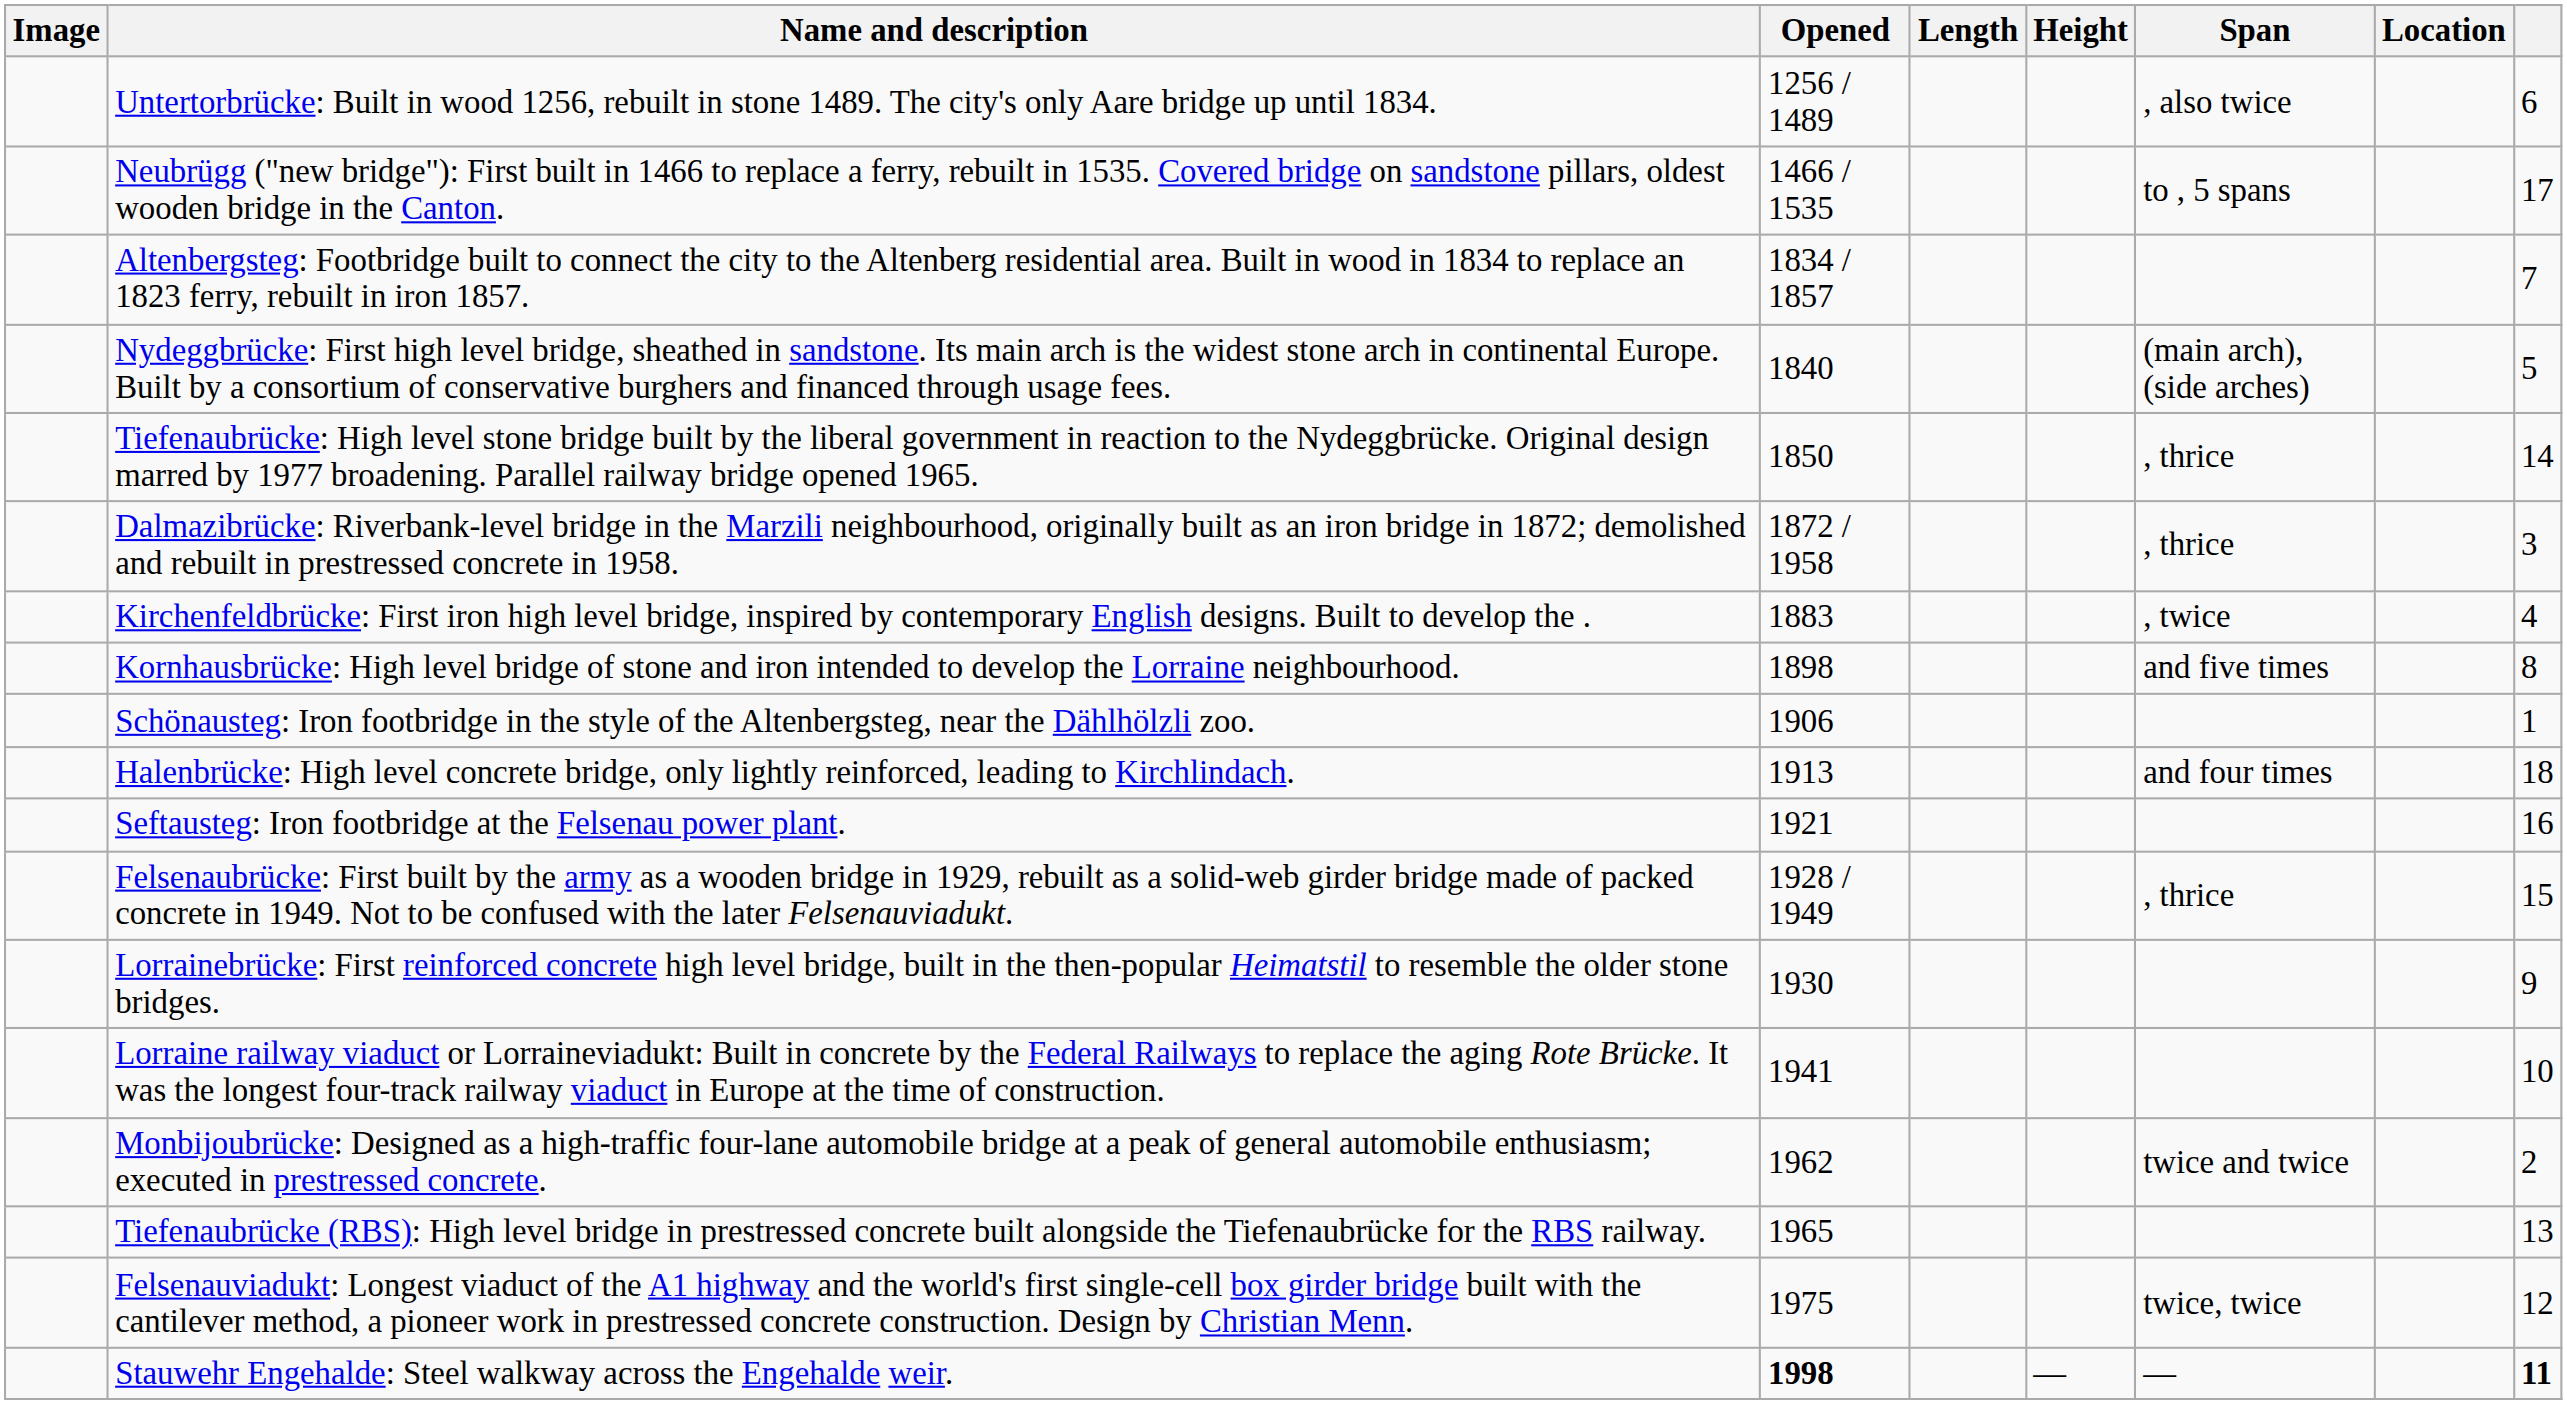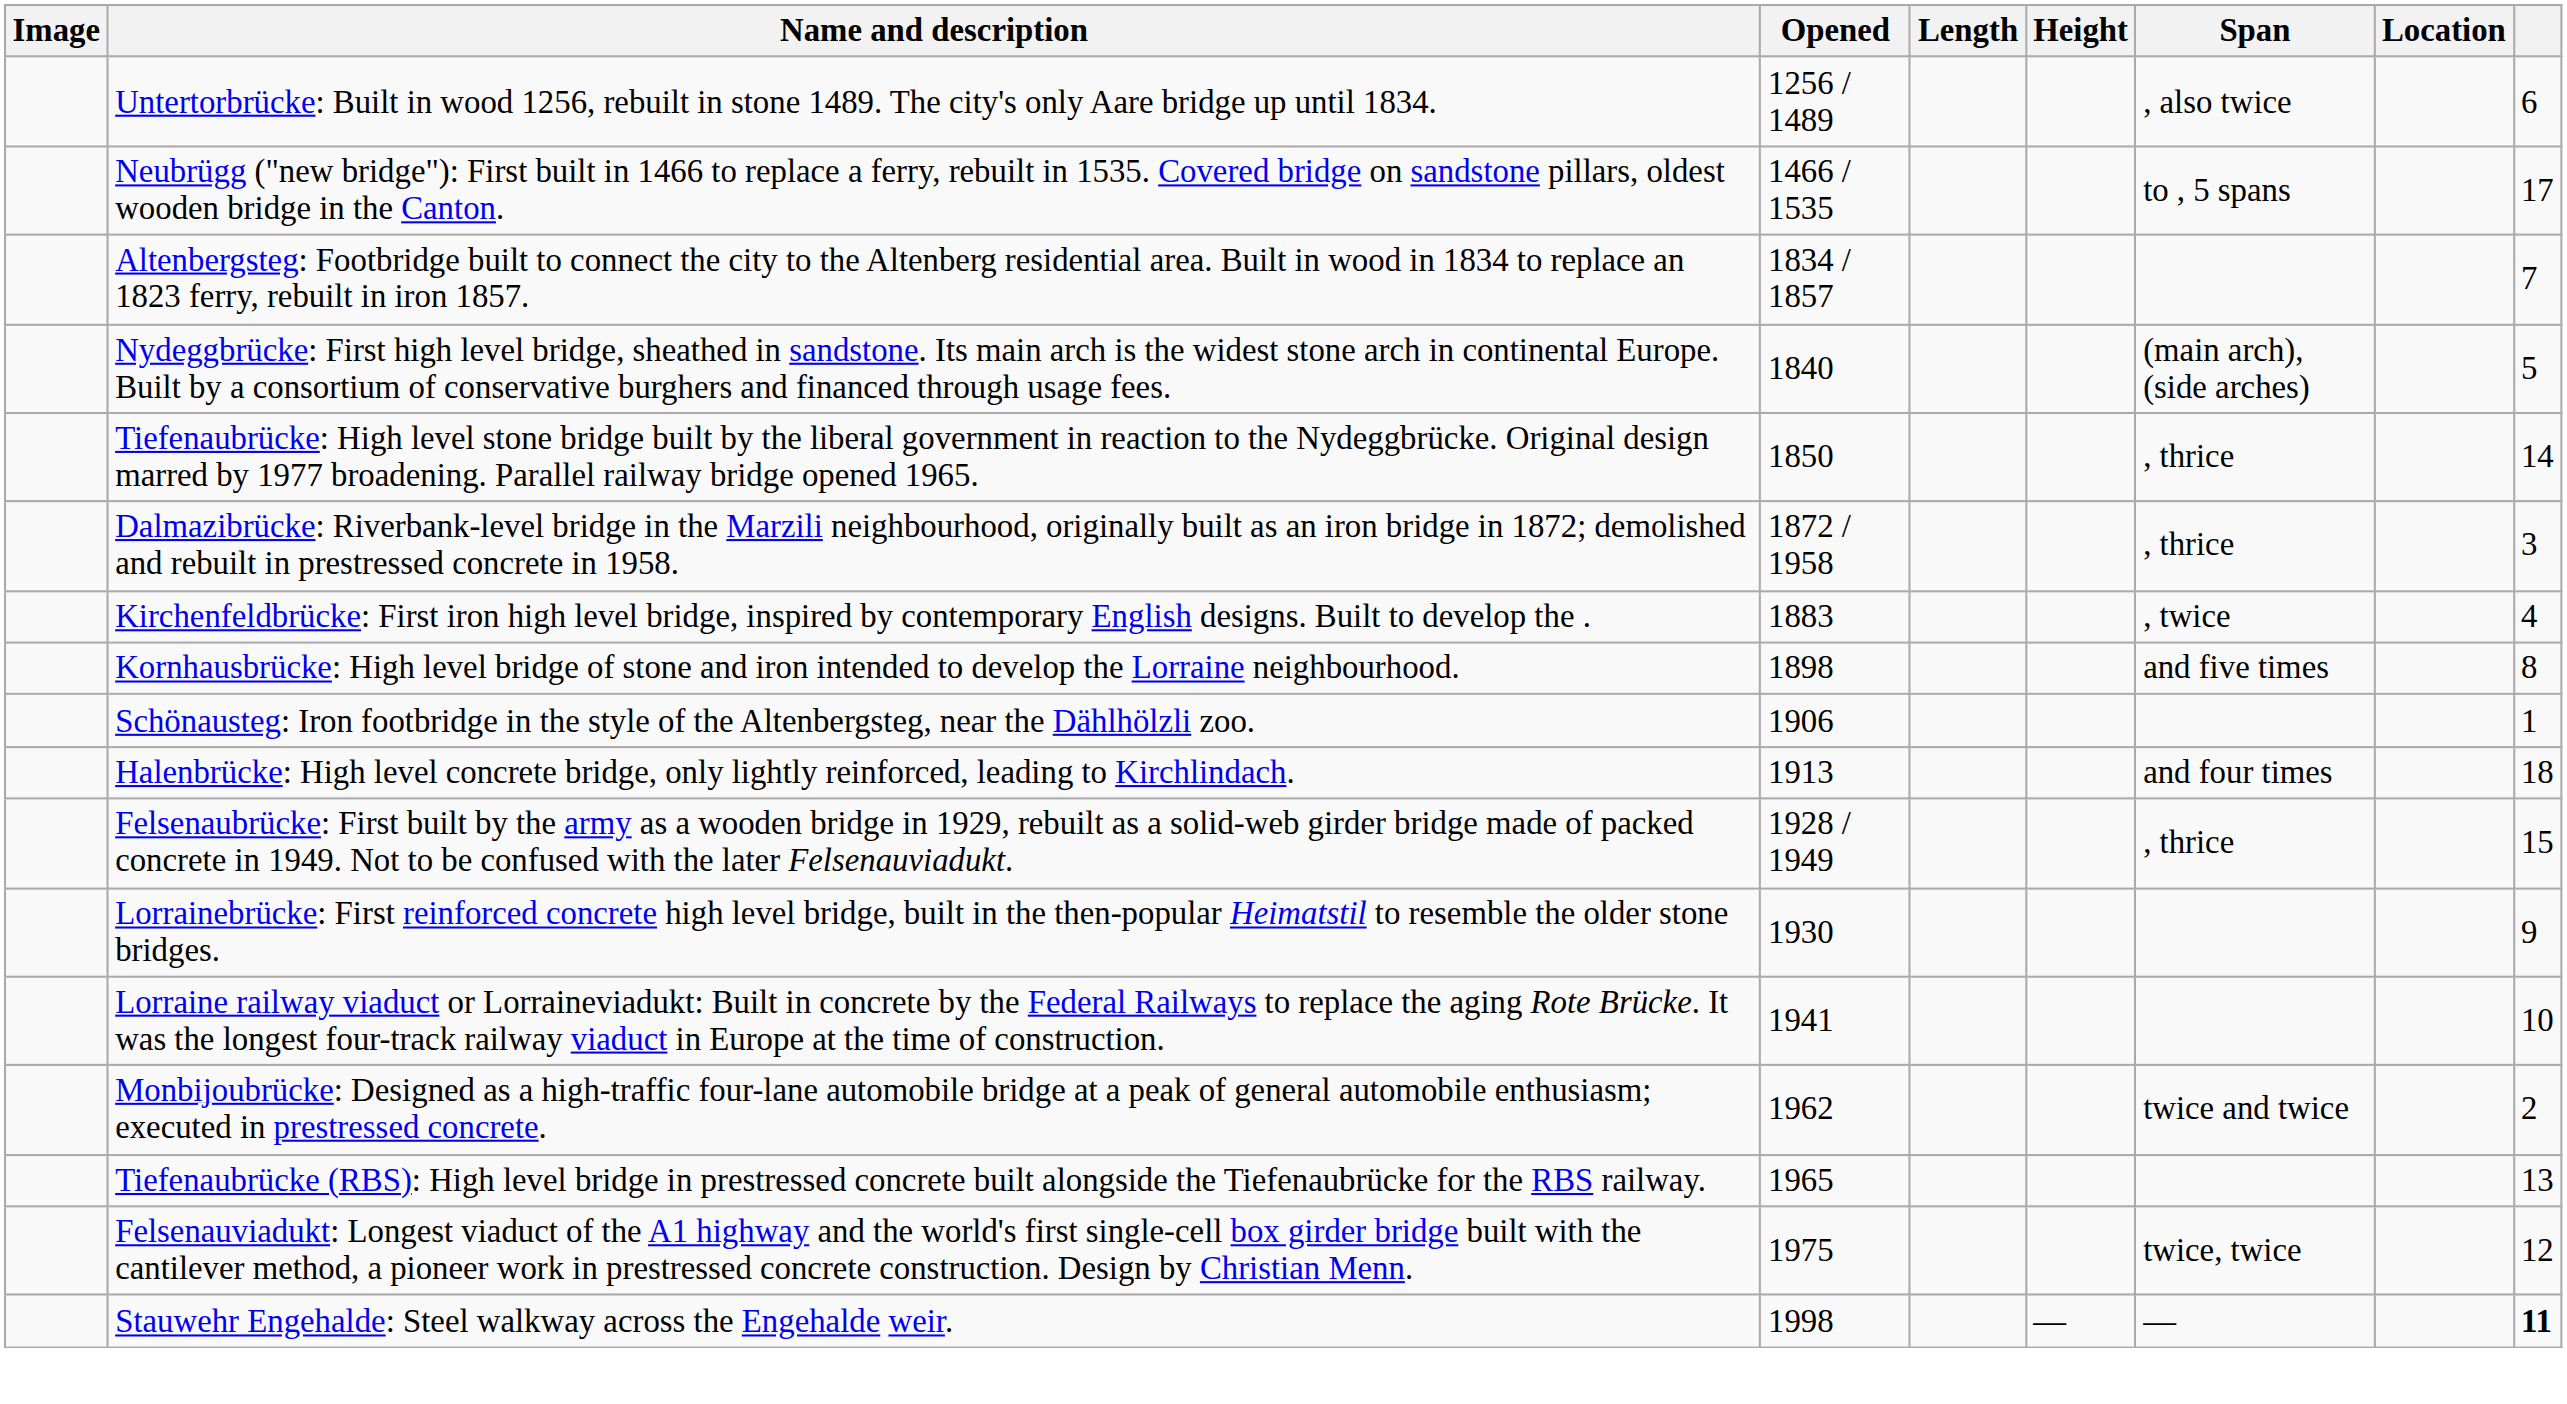 <table class="wikitable sortable">
 <tr bgcolor="#efefef" valign=top>
 <th class="unsortable">Image</th>
 <th>Name and description</th>
 <th>Opened</th>
 <th>Length</th>
 <th>Height</th>
 <th>Span</th>
 <th>Location</th>
 <th></th>
 </tr>
 <tr>
 <td></td>
 <td><a href='#'>Untertorbrücke</a>: Built in wood 1256, rebuilt in stone 1489. The city's only Aare bridge up until 1834.</td>
 <td>1256 / 1489</td>
 <td></td>
 <td></td>
 <td>, also twice </td>
 <td></td>
 <td>6</td>
 </tr>
 <tr>
 <td></td>
 <td><a href='#'>Neubrügg</a> ("new bridge"): First built in 1466 to replace a ferry, rebuilt in 1535. <a href='#'>Covered bridge</a> on <a href='#'>sandstone</a> pillars, oldest wooden bridge in the <a href='#'>Canton</a>.</td>
 <td>1466 / 1535</td>
 <td></td>
 <td></td>
 <td> to , 5 spans</td>
 <td></td>
 <td>17</td>
 </tr>
 <tr>
 <td></td>
 <td><a href='#'>Altenbergsteg</a>: Footbridge built to connect the city to the Altenberg residential area. Built in wood in 1834 to replace an 1823 ferry, rebuilt in iron 1857.</td>
 <td>1834 / 1857</td>
 <td></td>
 <td></td>
 <td></td>
 <td></td>
 <td>7</td>
 </tr>
 <tr>
 <td></td>
 <td><a href='#'>Nydeggbrücke</a>: First high level bridge, sheathed in <a href='#'>sandstone</a>. Its main arch is the widest stone arch in continental Europe. Built by a consortium of conservative burghers and financed through usage fees.</td>
 <td>1840</td>
 <td></td>
 <td></td>
 <td> (main arch),  (side arches)</td>
 <td></td>
 <td>5</td>
 </tr>
 <tr>
 <td></td>
 <td><a href='#'>Tiefenaubrücke</a>: High level stone bridge built by the liberal government in reaction to the Nydeggbrücke. Original design marred by 1977 broadening. Parallel railway bridge opened 1965.</td>
 <td>1850</td>
 <td></td>
 <td></td>
 <td>, thrice</td>
 <td></td>
 <td>14</td>
 </tr>
 <tr>
 <td></td>
 <td><a href='#'>Dalmazibrücke</a>: Riverbank-level bridge in the <a href='#'>Marzili</a> neighbourhood, originally built as an iron bridge in 1872; demolished and rebuilt in prestressed concrete in 1958.</td>
 <td>1872 / 1958</td>
 <td></td>
 <td></td>
 <td>, thrice</td>
 <td></td>
 <td>3</td>
 </tr>
 <tr>
 <td></td>
 <td><a href='#'>Kirchenfeldbrücke</a>: First iron high level bridge, inspired by contemporary <a href='#'>English</a> designs. Built to develop the .</td>
 <td>1883</td>
 <td></td>
 <td></td>
 <td>, twice</td>
 <td></td>
 <td>4</td>
 </tr>
 <tr>
 <td></td>
 <td><a href='#'>Kornhausbrücke</a>: High level bridge of stone and iron intended to develop the <a href='#'>Lorraine</a> neighbourhood.</td>
 <td>1898</td>
 <td></td>
 <td></td>
 <td> and five times </td>
 <td></td>
 <td>8</td>
 </tr>
 <tr>
 <td></td>
 <td><a href='#'>Schönausteg</a>: Iron footbridge in the style of the Altenbergsteg, near the <a href='#'>Dählhölzli</a> zoo.</td>
 <td>1906</td>
 <td></td>
 <td></td>
 <td></td>
 <td></td>
 <td>1</td>
 </tr>
 <tr>
 <td></td>
 <td><a href='#'>Halenbrücke</a>: High level concrete bridge, only lightly reinforced, leading to <a href='#'>Kirchlindach</a>.</td>
 <td>1913</td>
 <td></td>
 <td></td>
 <td> and four times </td>
 <td></td>
 <td>18</td>
 </tr>
 <tr>
 <td></td>
-<td><a href='#'>Seftausteg</a>: Iron footbridge at the <a href='#'>Felsenau power plant</a>.</td>
-<td>1921</td>
-<td></td>
-<td></td>
-<td></td>
-<td></td>
-<td>16</td>
-</tr>
-<tr>
-<td></td>
 <td><a href='#'>Felsenaubrücke</a>: First built by the <a href='#'>army</a> as a wooden bridge in 1929, rebuilt as a solid-web girder bridge made of packed concrete in 1949. Not to be confused with the later <em>Felsenauviadukt</em>.</td>
 <td>1928 / 1949</td>
 <td></td>
 <td></td>
 <td>, thrice</td>
 <td></td>
 <td>15</td>
 </tr>
 <tr>
 <td></td>
 <td><a href='#'>Lorrainebrücke</a>: First <a href='#'>reinforced concrete</a> high level bridge, built in the then-popular <em><a href='#'>Heimatstil</a></em> to resemble the older stone bridges.</td>
 <td>1930</td>
 <td></td>
 <td></td>
 <td></td>
 <td></td>
 <td>9</td>
 </tr>
 <tr>
 <td></td>
 <td><a href='#'>Lorraine railway viaduct</a> or Lorraineviadukt: Built in concrete by the <a href='#'>Federal Railways</a> to replace the aging <em>Rote Brücke</em>. It was the longest four-track railway <a href='#'>viaduct</a> in Europe at the time of construction.</td>
 <td>1941</td>
 <td></td>
 <td></td>
 <td></td>
 <td></td>
 <td>10</td>
 </tr>
 <tr>
 <td></td>
 <td><a href='#'>Monbijoubrücke</a>: Designed as a high-traffic four-lane automobile bridge at a peak of general automobile enthusiasm; executed in <a href='#'>prestressed concrete</a>.</td>
 <td>1962</td>
 <td></td>
 <td></td>
 <td> twice and  twice</td>
 <td></td>
 <td>2</td>
 </tr>
 <tr>
 <td></td>
 <td><a href='#'>Tiefenaubrücke (RBS)</a>: High level bridge in prestressed concrete built alongside the Tiefenaubrücke for the <a href='#'>RBS</a> railway.</td>
 <td>1965</td>
 <td></td>
 <td></td>
 <td></td>
 <td></td>
 <td>13</td>
 </tr>
 <tr>
 <td></td>
 <td><a href='#'>Felsenauviadukt</a>: Longest viaduct of the <a href='#'>A1 highway</a> and the world's first single-cell <a href='#'>box girder bridge</a> built with the cantilever method, a pioneer work in prestressed concrete construction. Design by <a href='#'>Christian Menn</a>.</td>
 <td>1975</td>
 <td></td>
 <td></td>
 <td> twice,  twice</td>
 <td></td>
 <td>12</td>
 </tr>
 <tr>
 <td></td>
 <td><a href='#'>Stauwehr Engehalde</a>: Steel walkway across the <a href='#'>Engehalde</a> <a href='#'>weir</a>.</td>
-<td><strong>1998</strong></td>
+<td>1998</td>
 <td></td>
 <td><div>—</div></td>
 <td><div>—</div></td>
 <td></td>
 <td><strong>11</strong></td>
 </tr>
 <tr ->
 </tr>
 </table>
